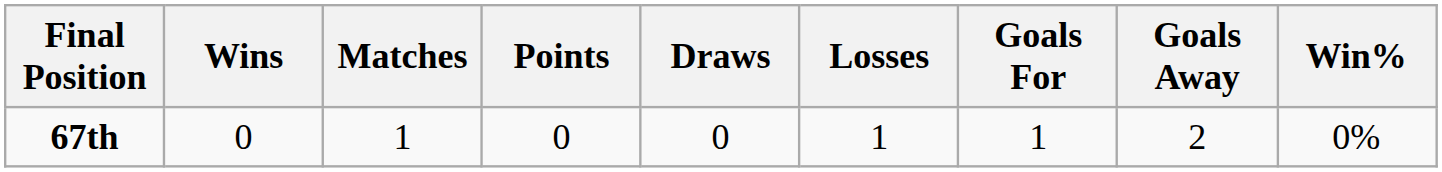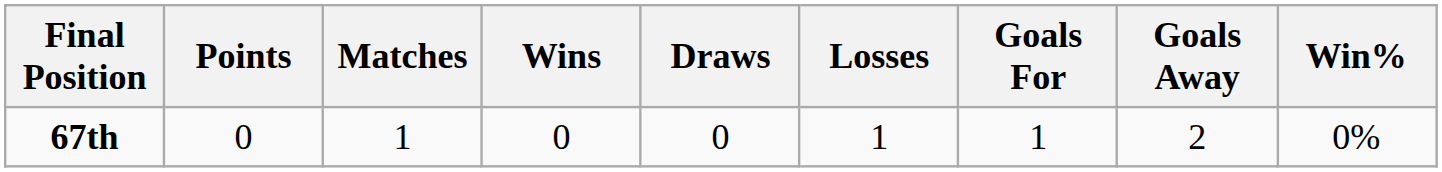 <table class="wikitable" style="font-size: 95%; text-align: center;">
 <tr>
 <th width=60>Final Position</th>
+<th width=60>Points</th>
+<th width=60>Matches</th>
 <th width=60>Wins</th>
-<th width=60>Matches</th>
-<th width=60>Points</th>
 <th width=60>Draws</th>
 <th width=60>Losses</th>
 <th width=60>Goals For</th>
 <th width=60>Goals Away</th>
 <th width=60>Win%</th>
 </tr>
 <tr>
 <td><strong>67th</strong></td>
 <td>0</td>
 <td>1</td>
 <td>0</td>
 <td>0</td>
 <td>1</td>
 <td>1</td>
 <td>2</td>
 <td>0%</td>
 </tr>
 </table>
